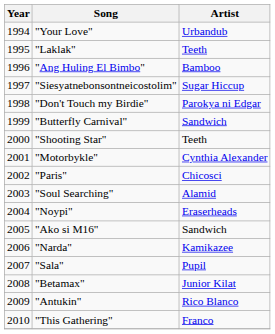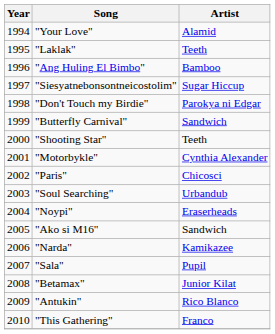 <table class="wikitable">
 <tr>
 <th>Year</th>
 <th>Song</th>
 <th>Artist</th>
 </tr>
 <tr>
 <td>1994</td>
 <td>"Your Love"</td>
-<td><a href='#'>Urbandub</a></td>
+<td><a href='#'>Alamid</a></td>
 </tr>
 <tr>
 <td>1995</td>
 <td>"Laklak"</td>
 <td><a href='#'>Teeth</a></td>
 </tr>
 <tr>
 <td>1996</td>
 <td>"<a href='#'>Ang Huling El Bimbo</a>"</td>
 <td><a href='#'>Bamboo</a></td>
 </tr>
 <tr>
 <td>1997</td>
 <td>"Siesyatnebonsontneicostolim"</td>
 <td><a href='#'>Sugar Hiccup</a></td>
 </tr>
 <tr>
 <td>1998</td>
 <td>"Don't Touch my Birdie"</td>
 <td><a href='#'>Parokya ni Edgar</a></td>
 </tr>
 <tr>
 <td>1999</td>
 <td>"Butterfly Carnival"</td>
 <td><a href='#'>Sandwich</a></td>
 </tr>
 <tr>
 <td>2000</td>
 <td>"Shooting Star"</td>
 <td>Teeth</td>
 </tr>
 <tr>
 <td>2001</td>
 <td>"Motorbykle"</td>
 <td><a href='#'>Cynthia Alexander</a></td>
 </tr>
 <tr>
 <td>2002</td>
 <td>"Paris"</td>
 <td><a href='#'>Chicosci</a></td>
 </tr>
 <tr>
 <td>2003</td>
 <td>"Soul Searching"</td>
-<td><a href='#'>Alamid</a></td>
+<td><a href='#'>Urbandub</a></td>
 </tr>
 <tr>
 <td>2004</td>
 <td>"Noypi"</td>
 <td><a href='#'>Eraserheads</a></td>
 </tr>
 <tr>
 <td>2005</td>
 <td>"Ako si M16"</td>
 <td>Sandwich</td>
 </tr>
 <tr>
 <td>2006</td>
 <td>"Narda"</td>
 <td><a href='#'>Kamikazee</a></td>
 </tr>
 <tr>
 <td>2007</td>
 <td>"Sala"</td>
 <td><a href='#'>Pupil</a></td>
 </tr>
 <tr>
 <td>2008</td>
 <td>"Betamax"</td>
 <td><a href='#'>Junior Kilat</a></td>
 </tr>
 <tr>
 <td>2009</td>
 <td>"Antukin"</td>
 <td><a href='#'>Rico Blanco</a></td>
 </tr>
 <tr>
 <td>2010</td>
 <td>"This Gathering"</td>
 <td><a href='#'>Franco</a></td>
 </tr>
 <tr>
 </tr>
 </table>
